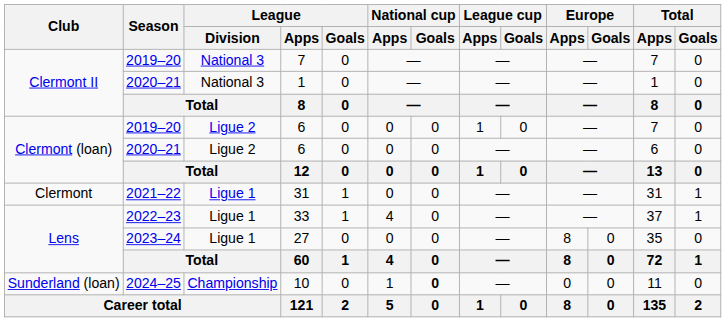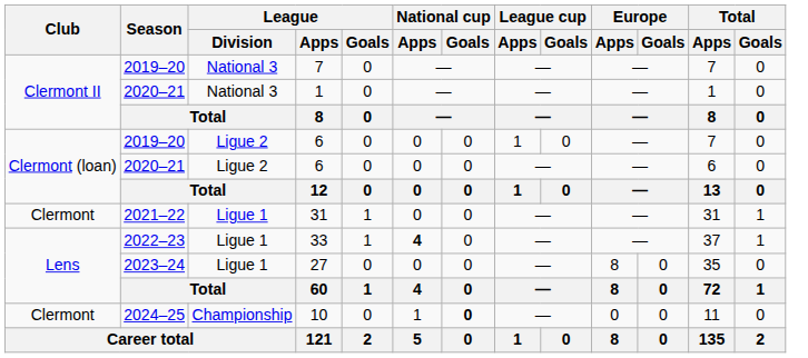 <table class="wikitable" style="text-align: center;">
 <tr>
 <th rowspan="2">Club</th>
 <th rowspan="2">Season</th>
 <th colspan="3">League</th>
 <th colspan="2">National cup</th>
 <th colspan="2">League cup</th>
 <th colspan="2">Europe</th>
 <th colspan="2">Total</th>
 </tr>
 <tr>
 <th>Division</th>
 <th>Apps</th>
 <th>Goals</th>
 <th>Apps</th>
 <th>Goals</th>
 <th>Apps</th>
 <th>Goals</th>
 <th>Apps</th>
 <th>Goals</th>
 <th>Apps</th>
 <th>Goals</th>
 </tr>
 <tr>
 <td rowspan="3"><a href='#'>Clermont II</a></td>
 <td><a href='#'>2019–20</a></td>
 <td><a href='#'>National 3</a></td>
 <td>7</td>
 <td>0</td>
 <td colspan="2">—</td>
 <td colspan="2">—</td>
 <td colspan="2">—</td>
 <td>7</td>
 <td>0</td>
 </tr>
 <tr>
 <td><a href='#'>2020–21</a></td>
 <td>National 3</td>
 <td>1</td>
 <td>0</td>
 <td colspan="2">—</td>
 <td colspan="2">—</td>
 <td colspan="2">—</td>
 <td>1</td>
 <td>0</td>
 </tr>
 <tr>
 <th colspan="2">Total</th>
 <th>8</th>
 <th>0</th>
 <th colspan="2">—</th>
 <th colspan="2">—</th>
 <th colspan="2">—</th>
 <th>8</th>
 <th>0</th>
 </tr>
 <tr>
 <td rowspan="3"><a href='#'>Clermont</a> (loan)</td>
 <td><a href='#'>2019–20</a></td>
 <td><a href='#'>Ligue 2</a></td>
 <td>6</td>
 <td>0</td>
 <td>0</td>
 <td>0</td>
 <td>1</td>
 <td>0</td>
 <td colspan="2">—</td>
 <td>7</td>
 <td>0</td>
 </tr>
 <tr>
 <td><a href='#'>2020–21</a></td>
 <td>Ligue 2</td>
 <td>6</td>
 <td>0</td>
 <td>0</td>
 <td>0</td>
 <td colspan="2">—</td>
 <td colspan="2">—</td>
 <td>6</td>
 <td>0</td>
 </tr>
 <tr>
 <th colspan="2">Total</th>
 <th>12</th>
 <th>0</th>
 <th>0</th>
 <th>0</th>
 <th>1</th>
 <th>0</th>
 <th colspan="2">—</th>
 <th>13</th>
 <th>0</th>
 </tr>
 <tr>
 <td>Clermont</td>
 <td><a href='#'>2021–22</a></td>
 <td><a href='#'>Ligue 1</a></td>
 <td>31</td>
 <td>1</td>
 <td>0</td>
 <td>0</td>
 <td colspan="2">—</td>
 <td colspan="2">—</td>
 <td>31</td>
 <td>1</td>
 </tr>
 <tr>
 <td rowspan="3"><a href='#'>Lens</a></td>
 <td><a href='#'>2022–23</a></td>
 <td>Ligue 1</td>
 <td>33</td>
 <td>1</td>
-<td>4</td>
+<td><strong>4</strong></td>
 <td>0</td>
 <td colspan="2">—</td>
 <td colspan="2">—</td>
 <td>37</td>
 <td>1</td>
 </tr>
 <tr>
 <td><a href='#'>2023–24</a></td>
 <td>Ligue 1</td>
 <td>27</td>
 <td>0</td>
 <td>0</td>
 <td>0</td>
 <td colspan="2">—</td>
 <td>8</td>
 <td>0</td>
 <td>35</td>
 <td>0</td>
 </tr>
 <tr>
 <th colspan="2">Total</th>
 <th>60</th>
 <th>1</th>
 <th>4</th>
 <th>0</th>
 <th colspan="2">—</th>
 <th>8</th>
 <th>0</th>
 <th>72</th>
 <th>1</th>
 </tr>
 <tr>
-<td><a href='#'>Sunderland</a> (loan)</td>
+<td>Clermont</td>
 <td><a href='#'>2024–25</a></td>
 <td><a href='#'>Championship</a></td>
 <td>10</td>
 <td>0</td>
 <td>1</td>
 <td><strong>0</strong></td>
 <td colspan="2">—</td>
 <td>0</td>
 <td>0</td>
 <td>11</td>
 <td>0</td>
 </tr>
 <tr>
 <th colspan="3">Career total</th>
 <th>121</th>
 <th>2</th>
 <th>5</th>
 <th>0</th>
 <th>1</th>
 <th>0</th>
 <th>8</th>
 <th>0</th>
 <th>135</th>
 <th>2</th>
 </tr>
 </table>
